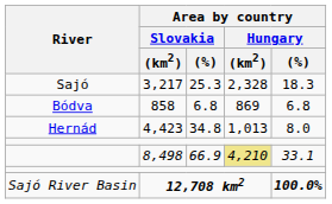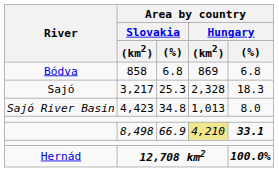 <table class="wikitable" style="text-align:center;">
 <tr>
 <th rowspan="3">River</th>
 <th colspan="4">Area by country</th>
 </tr>
 <tr>
 <th colspan="2"><a href='#'>Slovakia</a> </th>
 <th colspan="2"><a href='#'>Hungary</a> </th>
 </tr>
 <tr>
 <th>(km<sup>2</sup>)</th>
 <th>(%)</th>
 <th>(km<sup>2</sup>)</th>
 <th>(%)</th>
 </tr>
 <tr>
+<td><a href='#'>Bódva</a></td>
+<td>858</td>
+<td>6.8</td>
+<td>869</td>
+<td>6.8</td>
+</tr>
+<tr>
 <td>Sajó</td>
 <td>3,217</td>
 <td>25.3</td>
 <td>2,328</td>
 <td>18.3</td>
 </tr>
 <tr>
-<td><a href='#'>Bódva</a></td>
-<td>858</td>
-<td>6.8</td>
-<td>869</td>
-<td>6.8</td>
-</tr>
-<tr>
-<td><a href='#'>Hernád</a></td>
+<td><em>Sajó River Basin</em></td>
 <td>4,423</td>
 <td>34.8</td>
 <td>1,013</td>
 <td>8.0</td>
 </tr>
 <tr>
 <td colspan="5"></td>
 </tr>
 <tr>
 <td></td>
 <td><em>8,498</em></td>
 <td><em>66.9</em></td>
 <td style="background: khaki;"><em>4,210</em></td>
-<td><em>33.1</em></td>
+<td><strong><em>33.1</em></strong></td>
 </tr>
 <tr>
 <td colspan="5"></td>
 </tr>
 <tr>
-<td><em>Sajó River Basin</em></td>
+<td><a href='#'>Hernád</a></td>
 <td colspan="3"><strong><em>12,708 km<sup>2</sup></em></strong></td>
 <td><strong><em>100.0%</em></strong></td>
 </tr>
 </table>
